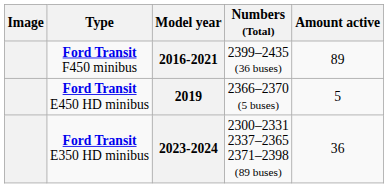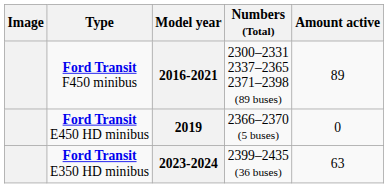 <table class="wikitable">
 <tr>
 <th>Image</th>
 <th>Type</th>
 <th>Model year</th>
 <th>Numbers<br><small>(Total)</small></th>
 <th>Amount active</th>
 </tr>
 <tr>
 <th></th>
 <td align=center><strong><a href='#'>Ford Transit</a></strong><br>F450 minibus</td>
 <th>2016-2021</th>
-<td align=center>2399–2435<br><small>(36 buses)</small></td>
+<td align=center>2300–2331<br>2337–2365<br>2371–2398<br><small>(89 buses)</small></td>
 <td align=center>89</td>
 </tr>
 <tr>
 <th></th>
 <td align=center><strong><a href='#'>Ford Transit</a></strong><br>E450 HD minibus</td>
 <th>2019</th>
 <td align=center>2366–2370<br><small>(5 buses)</small></td>
-<td align=center>5</td>
+<td align=center>0</td>
 </tr>
 <tr>
 <th></th>
 <td align=center><strong><a href='#'>Ford Transit</a></strong><br>E350 HD minibus</td>
 <th>2023-2024</th>
-<td align=center>2300–2331<br>2337–2365<br>2371–2398<br><small>(89 buses)</small></td>
-<td align=center>36</td>
+<td align=center>2399–2435<br><small>(36 buses)</small></td>
+<td align=center>63</td>
 </tr>
 </table>
